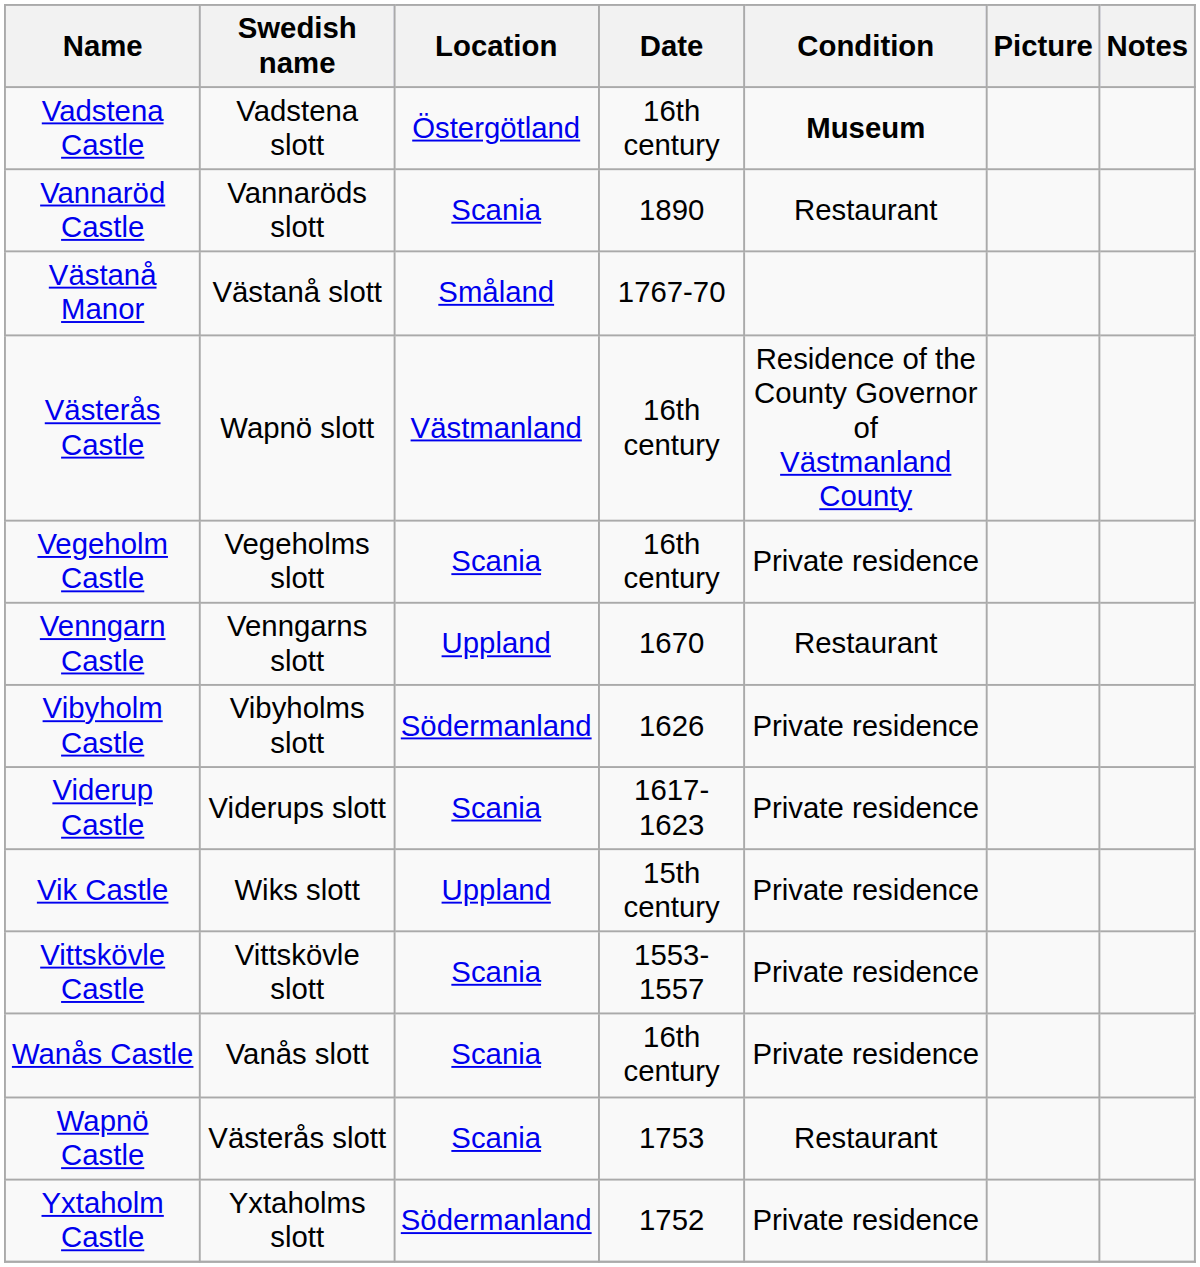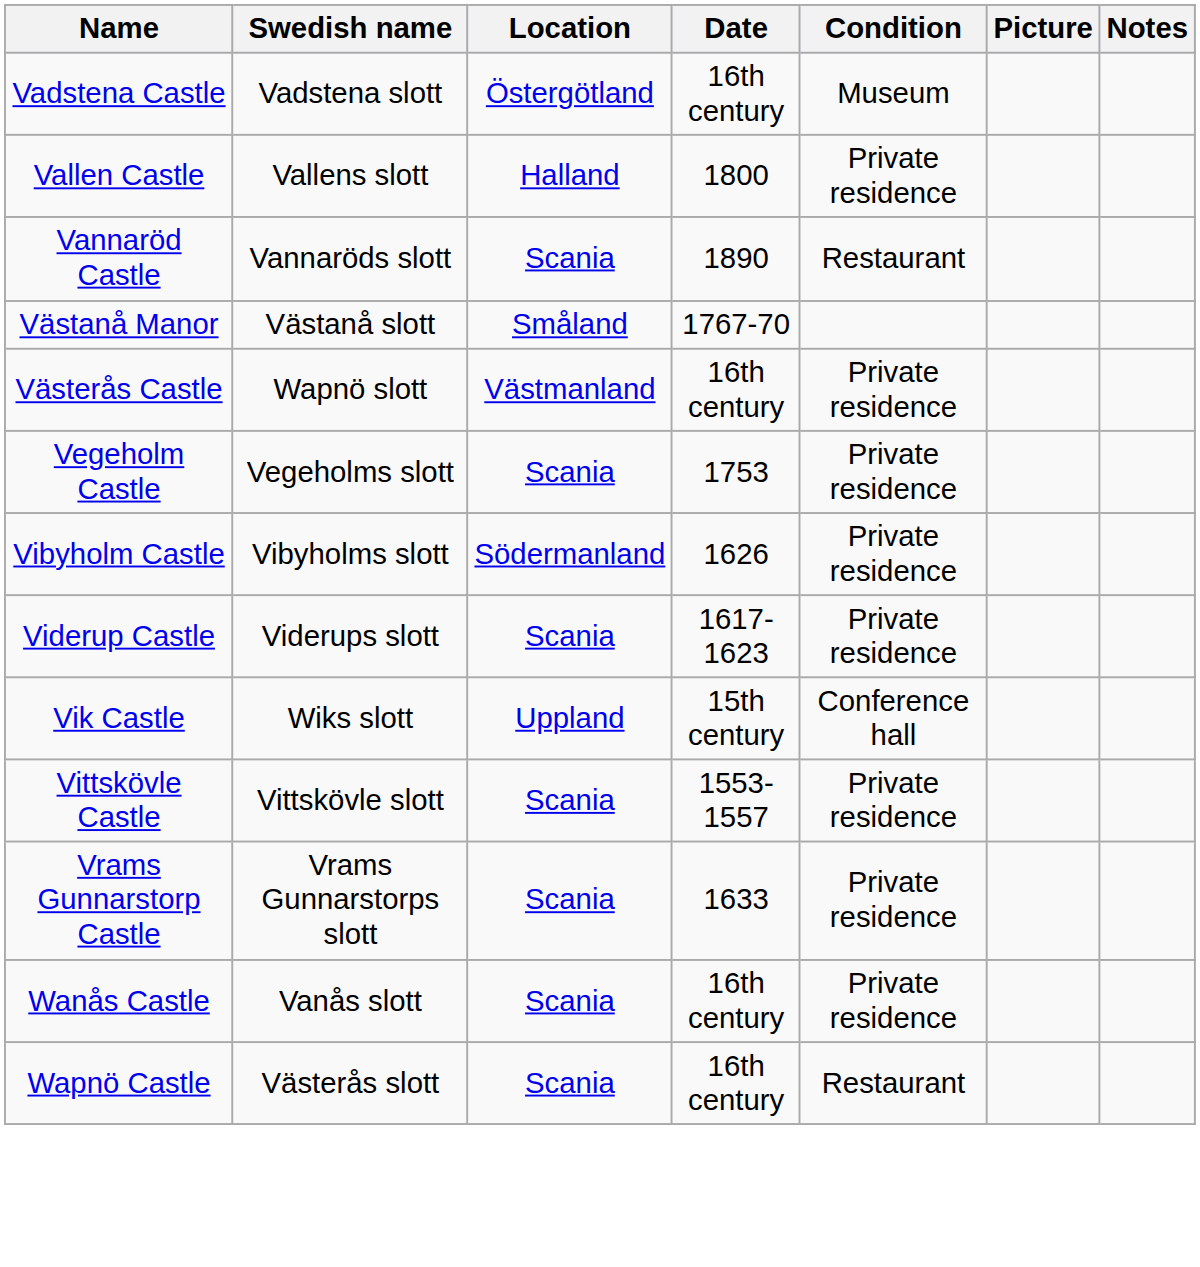 <table class="wikitable sortable" style="font-size: 96%; width:100%; text-align: center">
 <tr bgcolor="#ccccff">
 <th>Name</th>
 <th>Swedish name</th>
 <th>Location</th>
 <th>Date</th>
 <th>Condition</th>
 <th>Picture</th>
 <th>Notes</th>
 </tr>
 <tr ---->
 <td><a href='#'>Vadstena Castle</a></td>
 <td>Vadstena slott</td>
 <td><a href='#'>Östergötland</a></td>
 <td>16th century</td>
-<td><strong>Museum</strong></td>
+<td>Museum</td>
+<td></td>
+<td></td>
+</tr>
+<tr ---->
+<td><a href='#'>Vallen Castle</a></td>
+<td>Vallens slott</td>
+<td><a href='#'>Halland</a></td>
+<td>1800</td>
+<td>Private residence</td>
 <td></td>
 <td></td>
 </tr>
 <tr ---->
 <td><a href='#'>Vannaröd Castle</a></td>
 <td>Vannaröds slott</td>
 <td><a href='#'>Scania</a></td>
 <td>1890</td>
 <td>Restaurant</td>
 <td></td>
 <td></td>
 </tr>
 <tr ---->
 <td><a href='#'>Västanå Manor</a></td>
 <td>Västanå slott</td>
 <td><a href='#'>Småland</a></td>
 <td>1767-70</td>
 <td></td>
 <td></td>
 <td></td>
 </tr>
 <tr ---->
 <td><a href='#'>Västerås Castle</a></td>
 <td>Wapnö slott</td>
 <td><a href='#'>Västmanland</a></td>
 <td>16th century</td>
-<td>Residence of the <br>County Governor of <br><a href='#'>Västmanland County</a></td>
+<td>Private residence</td>
 <td></td>
 <td></td>
 </tr>
 <tr ---->
 <td><a href='#'>Vegeholm Castle</a></td>
 <td>Vegeholms slott</td>
 <td><a href='#'>Scania</a></td>
-<td>16th century</td>
+<td>1753</td>
 <td>Private residence</td>
-<td></td>
-<td></td>
-</tr>
-<tr ---->
-<td><a href='#'>Venngarn Castle</a></td>
-<td>Venngarns slott</td>
-<td><a href='#'>Uppland</a></td>
-<td>1670</td>
-<td>Restaurant</td>
 <td></td>
 <td></td>
 </tr>
 <tr ---->
 <td><a href='#'>Vibyholm Castle</a></td>
 <td>Vibyholms slott</td>
 <td><a href='#'>Södermanland</a></td>
 <td>1626</td>
 <td>Private residence</td>
 <td></td>
 </tr>
 <tr ---->
 <td><a href='#'>Viderup Castle</a></td>
 <td>Viderups slott</td>
 <td><a href='#'>Scania</a></td>
 <td>1617-1623</td>
 <td>Private residence</td>
 <td></td>
 <td></td>
 </tr>
 <tr ---->
 <td><a href='#'>Vik Castle</a></td>
 <td>Wiks slott</td>
 <td><a href='#'>Uppland</a></td>
 <td>15th century</td>
-<td>Private residence</td>
+<td>Conference hall</td>
 <td></td>
 <td></td>
 </tr>
 <tr ---->
 <td><a href='#'>Vittskövle Castle</a></td>
 <td>Vittskövle slott</td>
 <td><a href='#'>Scania</a></td>
 <td>1553-1557</td>
+<td>Private residence</td>
+<td></td>
+<td></td>
+</tr>
+<tr ---->
+<td><a href='#'>Vrams Gunnarstorp Castle</a></td>
+<td>Vrams Gunnarstorps slott</td>
+<td><a href='#'>Scania</a></td>
+<td>1633</td>
 <td>Private residence</td>
 <td></td>
 <td></td>
 </tr>
 <tr ---->
 <td><a href='#'>Wanås Castle</a></td>
 <td>Vanås slott</td>
 <td><a href='#'>Scania</a></td>
 <td>16th century</td>
 <td>Private residence</td>
 <td></td>
 <td></td>
 </tr>
 <tr ---->
 <td><a href='#'>Wapnö Castle</a></td>
 <td>Västerås slott</td>
 <td><a href='#'>Scania</a></td>
-<td>1753</td>
+<td>16th century</td>
 <td>Restaurant</td>
-<td></td>
-<td></td>
-</tr>
-<tr ---->
-<td><a href='#'>Yxtaholm Castle</a></td>
-<td>Yxtaholms slott</td>
-<td><a href='#'>Södermanland</a></td>
-<td>1752</td>
-<td>Private residence</td>
 <td></td>
 <td></td>
 </tr>
 <tr ---->
 </tr>
 </table>
